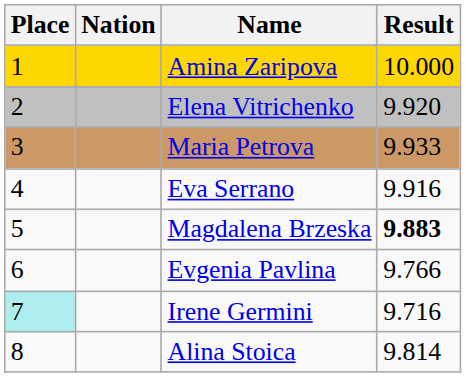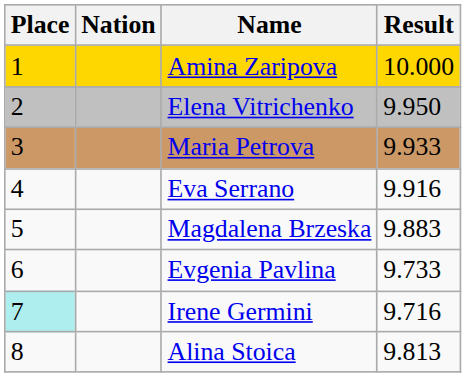 <table class="wikitable">
 <tr>
 <th>Place</th>
 <th>Nation</th>
 <th>Name</th>
 <th>Result</th>
 </tr>
 <tr bgcolor=gold>
 <td>1</td>
 <td></td>
 <td align=left><a href='#'>Amina Zaripova</a></td>
 <td>10.000</td>
 </tr>
 <tr bgcolor=silver>
 <td>2</td>
 <td></td>
 <td align=left><a href='#'>Elena Vitrichenko</a></td>
-<td>9.920</td>
+<td>9.950</td>
 </tr>
 <tr bgcolor=cc9966>
 <td>3</td>
 <td></td>
 <td><a href='#'>Maria Petrova</a></td>
 <td>9.933</td>
 </tr>
 <tr>
 <td>4</td>
 <td></td>
 <td><a href='#'>Eva Serrano</a></td>
 <td>9.916</td>
 </tr>
 <tr>
 <td>5</td>
 <td></td>
 <td><a href='#'>Magdalena Brzeska</a></td>
-<td><strong>9.883</strong></td>
+<td>9.883</td>
 </tr>
 <tr>
 <td>6</td>
 <td></td>
 <td><a href='#'>Evgenia Pavlina</a></td>
-<td>9.766</td>
+<td>9.733</td>
 </tr>
 <tr>
 <td style="background: paleturquoise;">7</td>
 <td></td>
 <td><a href='#'>Irene Germini</a></td>
 <td>9.716</td>
 </tr>
 <tr>
 <td>8</td>
 <td></td>
 <td><a href='#'>Alina Stoica</a></td>
-<td>9.814</td>
+<td>9.813</td>
 </tr>
 </table>
